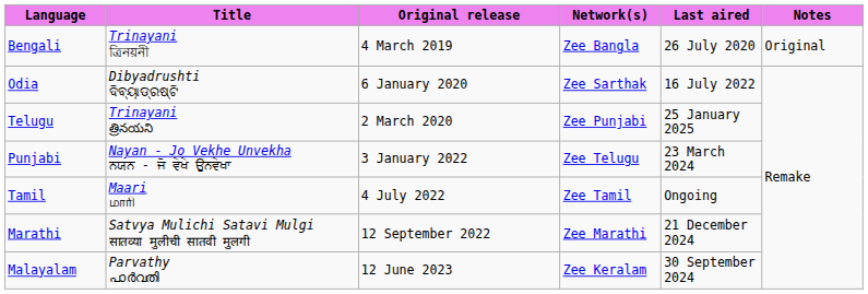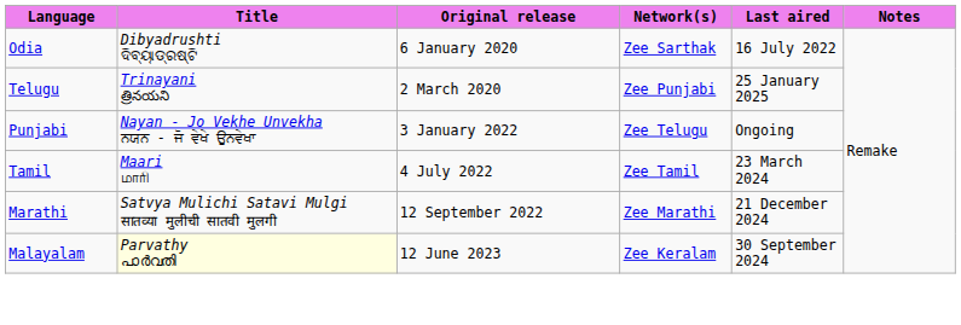 <table class="wikitable" style="width: 100%; margin-right: 0;">
 <tr>
 <th style="background:Violet; width:10%;">Language</th>
 <th style="background:Violet; width:25%;">Title</th>
 <th style="background:Violet; width:20%;">Original release</th>
 <th style="background:Violet; width:10%;">Network(s)</th>
 <th style="background:Violet; width:10%;">Last aired</th>
 <th style="background:Violet; width:10%;">Notes</th>
-</tr>
-<tr>
-<td><a href='#'>Bengali</a></td>
-<td><em><a href='#'>Trinayani</a></em> <br> ত্রিনয়নী</td>
-<td>4 March 2019</td>
-<td><a href='#'>Zee Bangla</a></td>
-<td>26 July 2020</td>
-<td>Original</td>
 </tr>
 <tr>
 <td><a href='#'>Odia</a></td>
 <td><em>Dibyadrushti</em> <br> ଦିବ୍ୟାଡ୍ରଷ୍ଟି</td>
 <td>6 January 2020</td>
 <td><a href='#'>Zee Sarthak</a></td>
 <td>16 July 2022</td>
 <td rowspan="6">Remake</td>
 </tr>
 <tr>
 <td><a href='#'>Telugu</a></td>
 <td><em><a href='#'>Trinayani</a></em> <br> త్రినయని</td>
 <td>2 March 2020</td>
 <td><a href='#'>Zee Punjabi</a></td>
 <td>25 January 2025</td>
 </tr>
 <tr>
 <td><a href='#'>Punjabi</a></td>
 <td><em><a href='#'>Nayan - Jo Vekhe Unvekha</a></em> <br> ਨਯਨ - ਜੋ ਵੇਖੇ ਉਨਵੇਖਾ</td>
 <td>3 January 2022</td>
 <td><a href='#'>Zee Telugu</a></td>
-<td>23 March 2024</td>
+<td>Ongoing</td>
 </tr>
 <tr>
 <td><a href='#'>Tamil</a></td>
 <td><em><a href='#'>Maari</a></em> <br> மாரி</td>
 <td>4 July 2022</td>
 <td><a href='#'>Zee Tamil</a></td>
-<td>Ongoing</td>
+<td>23 March 2024</td>
 </tr>
 <tr>
 <td><a href='#'>Marathi</a></td>
 <td><em>Satvya Mulichi Satavi Mulgi</em> <br> सातव्या मुलीची सातवी मुलगी</td>
 <td>12 September 2022</td>
 <td><a href='#'>Zee Marathi</a></td>
 <td>21 December 2024</td>
 </tr>
 <tr>
 <td><a href='#'>Malayalam</a></td>
-<td><em>Parvathy</em> <br> പാർവതി</td>
+<td style="background: lightyellow;"><em>Parvathy</em> <br> പാർവതി</td>
 <td>12 June 2023</td>
 <td><a href='#'>Zee Keralam</a></td>
 <td>30 September 2024</td>
 </tr>
 </table>
